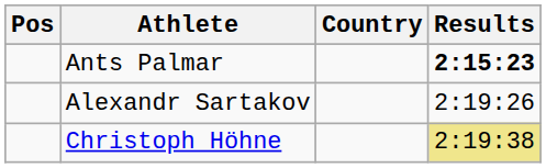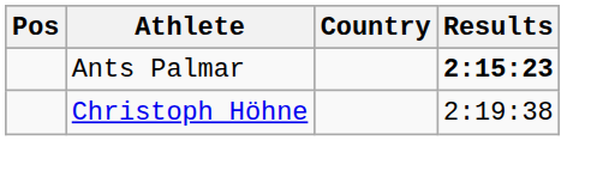 <table class="wikitable">
 <tr>
 <th>Pos</th>
 <th>Athlete</th>
 <th>Country</th>
 <th>Results</th>
 </tr>
 <tr>
 <td align="center"></td>
 <td>Ants Palmar</td>
 <td></td>
 <td><strong>2:15:23</strong></td>
 </tr>
 <tr>
 <td align="center"></td>
-<td>Alexandr Sartakov</td>
-<td></td>
-<td>2:19:26</td>
-</tr>
-<tr>
-<td align="center"></td>
 <td><a href='#'>Christoph Höhne</a></td>
 <td></td>
-<td style="background: khaki;">2:19:38</td>
+<td>2:19:38</td>
 </tr>
 </table>
